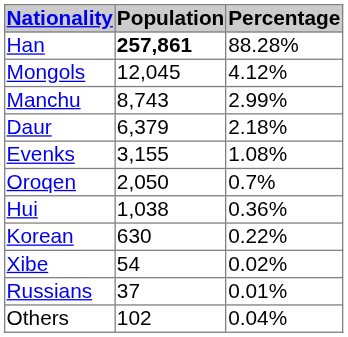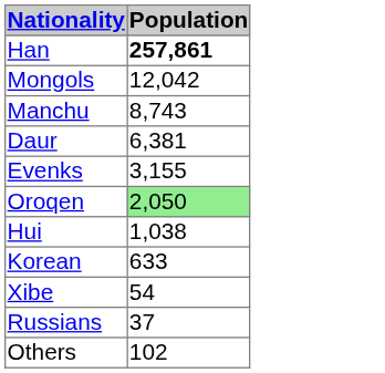 <table border=1 style="border-collapse: collapse;">
 <tr bgcolor=cccccc>
 <th><a href='#'>Nationality</a></th>
 <th>Population</th>
-<th>Percentage</th>
 </tr>
 <tr>
 <td><a href='#'>Han</a></td>
 <td><strong>257,861</strong></td>
-<td>88.28%</td>
 </tr>
 <tr>
 <td><a href='#'>Mongols</a></td>
-<td>12,045</td>
-<td>4.12%</td>
+<td>12,042</td>
 </tr>
 <tr>
 <td><a href='#'>Manchu</a></td>
 <td>8,743</td>
-<td>2.99%</td>
 </tr>
 <tr>
 <td><a href='#'>Daur</a></td>
-<td>6,379</td>
-<td>2.18%</td>
+<td>6,381</td>
 </tr>
 <tr>
 <td><a href='#'>Evenks</a></td>
 <td>3,155</td>
-<td>1.08%</td>
 </tr>
 <tr>
 <td><a href='#'>Oroqen</a></td>
-<td>2,050</td>
-<td>0.7%</td>
+<td style="background: lightgreen;">2,050</td>
 </tr>
 <tr>
 <td><a href='#'>Hui</a></td>
 <td>1,038</td>
-<td>0.36%</td>
 </tr>
 <tr>
 <td><a href='#'>Korean</a></td>
-<td>630</td>
-<td>0.22%</td>
+<td>633</td>
 </tr>
 <tr>
 <td><a href='#'>Xibe</a></td>
 <td>54</td>
-<td>0.02%</td>
 </tr>
 <tr>
 <td><a href='#'>Russians</a></td>
 <td>37</td>
-<td>0.01%</td>
 </tr>
 <tr>
 <td>Others</td>
 <td>102</td>
-<td>0.04%</td>
 </tr>
 </table>
